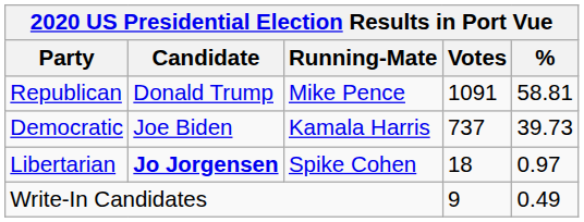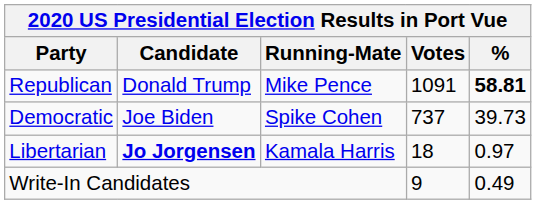 <table class="wikitable">
 <tr>
 <th colspan="5"><a href='#'>2020 US Presidential Election</a> Results in Port Vue</th>
 </tr>
 <tr>
 <th>Party</th>
 <th>Candidate</th>
 <th>Running-Mate</th>
 <th>Votes</th>
 <th>%</th>
 </tr>
 <tr>
 <td><a href='#'>Republican</a></td>
 <td><a href='#'>Donald Trump</a></td>
 <td><a href='#'>Mike Pence</a></td>
 <td>1091</td>
-<td>58.81</td>
+<td><strong>58.81</strong></td>
 </tr>
 <tr>
 <td><a href='#'>Democratic</a></td>
 <td><a href='#'>Joe Biden</a></td>
-<td><a href='#'>Kamala Harris</a></td>
+<td><a href='#'>Spike Cohen</a></td>
 <td>737</td>
 <td>39.73</td>
 </tr>
 <tr>
 <td><a href='#'>Libertarian</a></td>
 <td><strong><a href='#'>Jo Jorgensen</a></strong></td>
-<td><a href='#'>Spike Cohen</a></td>
+<td><a href='#'>Kamala Harris</a></td>
 <td>18</td>
 <td>0.97</td>
 </tr>
 <tr>
 <td colspan="3">Write-In Candidates</td>
 <td>9</td>
 <td>0.49</td>
 </tr>
 </table>
